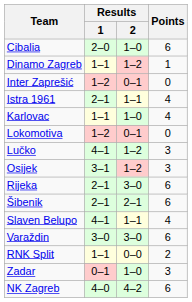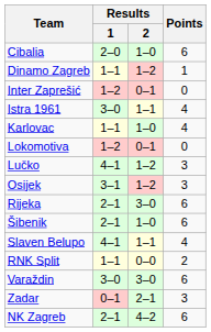 <table class="wikitable" style="text-align:center">
 <tr>
 <th rowspan=2>Team</th>
 <th colspan=2>Results</th>
 <th rowspan=2>Points</th>
 </tr>
 <tr>
 <th width=40>1</th>
 <th width=40>2</th>
 </tr>
 <tr>
 <td align=left><a href='#'>Cibalia</a></td>
 <td bgcolor="#ddffdd">2–0</td>
 <td bgcolor="ddffdd">1–0</td>
 <td>6</td>
 </tr>
 <tr>
 <td align=left><a href='#'>Dinamo Zagreb</a></td>
 <td bgcolor="ffffdd">1–1</td>
 <td bgcolor="#ffcccc">1–2</td>
 <td>1</td>
 </tr>
 <tr>
 <td align=left><a href='#'>Inter Zaprešić</a></td>
 <td bgcolor="#ffcccc">1–2</td>
 <td bgcolor="ffcccc">0–1</td>
 <td>0</td>
 </tr>
 <tr>
 <td align=left><a href='#'>Istra 1961</a></td>
-<td bgcolor="#ddffdd">2–1</td>
+<td bgcolor="#ddffdd">3–0</td>
 <td bgcolor="#ffffdd">1–1</td>
 <td>4</td>
 </tr>
 <tr>
 <td align=left><a href='#'>Karlovac</a></td>
 <td bgcolor="#ffffdd">1–1</td>
 <td bgcolor="#ddffdd">1–0</td>
 <td>4</td>
 </tr>
 <tr>
 <td align=left><a href='#'>Lokomotiva</a></td>
 <td bgcolor="#ffcccc">1–2</td>
 <td bgcolor="#ffcccc">0–1</td>
 <td>0</td>
 </tr>
 <tr>
 <td align=left><a href='#'>Lučko</a></td>
 <td bgcolor="#ddffdd">4–1</td>
 <td bgcolor="#ddffdd">1–2</td>
 <td>3</td>
 </tr>
 <tr>
 <td align=left><a href='#'>Osijek</a></td>
 <td bgcolor="#ddffdd">3–1</td>
 <td bgcolor="#ffcccc">1–2</td>
 <td>3</td>
 </tr>
 <tr>
 <td align=left><a href='#'>Rijeka</a></td>
 <td bgcolor="#ddffdd">2–1</td>
 <td bgcolor="ddffdd">3–0</td>
 <td>6</td>
 </tr>
 <tr>
 <td align=left><a href='#'>Šibenik</a></td>
 <td bgcolor="#ddffdd">2–1</td>
-<td bgcolor="#ddffdd">2–1</td>
+<td bgcolor="#ddffdd">1–0</td>
 <td>6</td>
 </tr>
 <tr>
 <td align=left><a href='#'>Slaven Belupo</a></td>
 <td bgcolor="#ddffdd">4–1</td>
 <td bgcolor="#ffffdd">1–1</td>
 <td>4</td>
 </tr>
 <tr>
+<td align=left><a href='#'>RNK Split</a></td>
+<td bgcolor="ffffdd">1–1</td>
+<td bgcolor="#ffffdd">0–0</td>
+<td>2</td>
+</tr>
+<tr>
 <td align=left><a href='#'>Varaždin</a></td>
 <td bgcolor="#ddffdd">3–0</td>
 <td bgcolor="#ddffdd">3–0</td>
 <td>6</td>
 </tr>
 <tr>
-<td align=left><a href='#'>RNK Split</a></td>
-<td bgcolor="ffffdd">1–1</td>
-<td bgcolor="#ffffdd">0–0</td>
-<td>2</td>
-</tr>
-<tr>
 <td align=left><a href='#'>Zadar</a></td>
 <td bgcolor="ffcccc">0–1</td>
-<td bgcolor="#ddffdd">1–0</td>
+<td bgcolor="#ddffdd">2–1</td>
 <td>3</td>
 </tr>
 <tr>
 <td align=left><a href='#'>NK Zagreb</a></td>
-<td bgcolor="#ddffdd">4–0</td>
+<td bgcolor="#ddffdd">2–1</td>
 <td bgcolor="#ddffdd">4–2</td>
 <td>6</td>
 </tr>
 </table>
